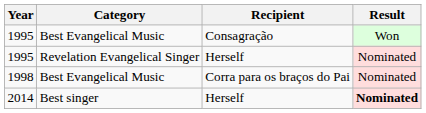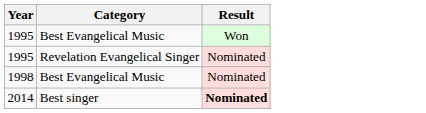 <table class="wikitable">
 <tr>
 <th>Year</th>
 <th>Category</th>
-<th>Recipient</th>
 <th>Result</th>
 </tr>
 <tr>
 <td>1995</td>
 <td>Best Evangelical Music</td>
-<td>Consagração</td>
 <td style="background: #ddffdd" align="center" class="table-yes2">Won</td>
 </tr>
 <tr>
 <td>1995</td>
 <td>Revelation Evangelical Singer</td>
-<td>Herself</td>
 <td style="background: #ffdddd" align="center" class="table-yes2">Nominated</td>
 </tr>
 <tr>
 <td>1998</td>
 <td>Best Evangelical Music</td>
-<td>Corra para os braços do Pai</td>
 <td style="background: #ffdddd" align="center" class="table-yes2">Nominated</td>
 </tr>
 <tr>
 <td>2014</td>
 <td>Best singer</td>
-<td>Herself</td>
 <td style="background: #ffdddd" align="center" class="table-yes2"><strong>Nominated</strong></td>
 </tr>
 </table>
